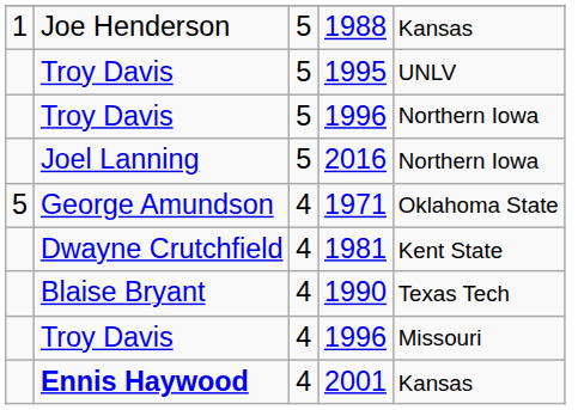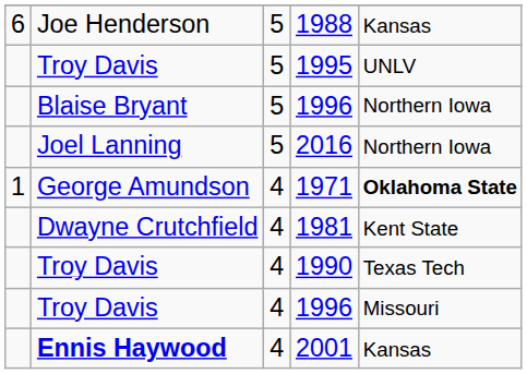 <table class="wikitable">
 <tr>
 </tr>
 <tr>
-<td>1</td>
+<td>6</td>
 <td>Joe Henderson</td>
 <td>5</td>
 <td><a href='#'>1988</a></td>
 <td style="font-size:80%;">Kansas</td>
 </tr>
 <tr>
 <td></td>
 <td><a href='#'>Troy Davis</a></td>
 <td>5</td>
 <td><a href='#'>1995</a></td>
 <td style="font-size:80%;">UNLV</td>
 </tr>
 <tr>
 <td></td>
-<td><a href='#'>Troy Davis</a></td>
+<td><a href='#'>Blaise Bryant</a></td>
 <td>5</td>
 <td><a href='#'>1996</a></td>
 <td style="font-size:80%;">Northern  Iowa</td>
 </tr>
 <tr>
 <td></td>
 <td><a href='#'>Joel Lanning</a></td>
 <td>5</td>
 <td><a href='#'>2016</a></td>
 <td style="font-size:80%;">Northern  Iowa</td>
 </tr>
 <tr>
-<td>5</td>
+<td>1</td>
 <td><a href='#'>George Amundson</a></td>
 <td>4</td>
 <td><a href='#'>1971</a></td>
-<td style="font-size:80%;">Oklahoma State</td>
+<td style="font-size:80%;"><strong>Oklahoma State</strong></td>
 </tr>
 <tr>
 <td></td>
 <td><a href='#'>Dwayne Crutchfield</a></td>
 <td>4</td>
 <td><a href='#'>1981</a></td>
 <td style="font-size:80%;">Kent State</td>
 </tr>
 <tr>
 <td></td>
-<td><a href='#'>Blaise Bryant</a></td>
+<td><a href='#'>Troy Davis</a></td>
 <td>4</td>
 <td><a href='#'>1990</a></td>
 <td style="font-size:80%;">Texas Tech</td>
 </tr>
 <tr>
 <td></td>
 <td><a href='#'>Troy Davis</a></td>
 <td>4</td>
 <td><a href='#'>1996</a></td>
 <td style="font-size:80%;">Missouri</td>
 </tr>
 <tr>
 <td></td>
 <td><strong><a href='#'>Ennis Haywood</a></strong></td>
 <td>4</td>
 <td><a href='#'>2001</a></td>
 <td style="font-size:80%;">Kansas</td>
 </tr>
 </table>
